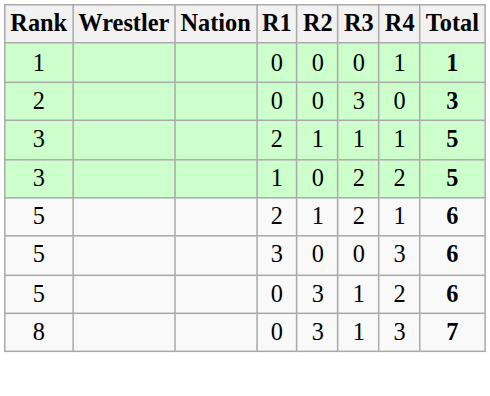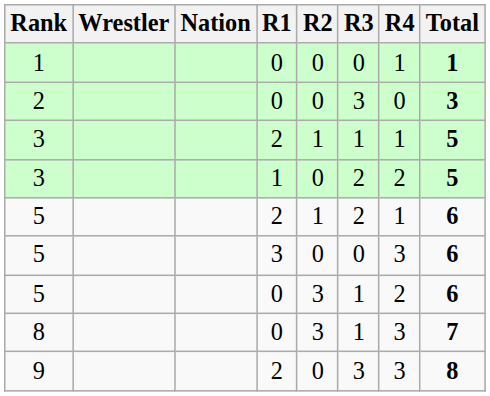 <table class="wikitable sortable" style="text-align:center;">
 <tr>
 <th>Rank</th>
 <th>Wrestler</th>
 <th>Nation</th>
 <th>R1</th>
 <th>R2</th>
 <th>R3</th>
 <th>R4</th>
 <th>Total</th>
 </tr>
 <tr style="background:#cfc;">
 <td>1</td>
 <td align=left></td>
 <td align=left></td>
 <td>0</td>
 <td>0</td>
 <td>0</td>
 <td>1</td>
 <td><strong>1</strong></td>
 </tr>
 <tr style="background:#cfc;">
 <td>2</td>
 <td align=left></td>
 <td align=left></td>
 <td>0</td>
 <td>0</td>
 <td>3</td>
 <td>0</td>
 <td><strong>3</strong></td>
 </tr>
 <tr style="background:#cfc;">
 <td>3</td>
 <td align=left></td>
 <td align=left></td>
 <td>2</td>
 <td>1</td>
 <td>1</td>
 <td>1</td>
 <td><strong>5</strong></td>
 </tr>
 <tr style="background:#cfc;">
 <td>3</td>
 <td align=left></td>
 <td align=left></td>
 <td>1</td>
 <td>0</td>
 <td>2</td>
 <td>2</td>
 <td><strong>5</strong></td>
 </tr>
 <tr>
 <td>5</td>
 <td align=left></td>
 <td align=left></td>
 <td>2</td>
 <td>1</td>
 <td>2</td>
 <td>1</td>
 <td><strong>6</strong></td>
 </tr>
 <tr>
 <td>5</td>
 <td align=left></td>
 <td align=left></td>
 <td>3</td>
 <td>0</td>
 <td>0</td>
 <td>3</td>
 <td><strong>6</strong></td>
 </tr>
 <tr>
 <td>5</td>
 <td align=left></td>
 <td align=left></td>
 <td>0</td>
 <td>3</td>
 <td>1</td>
 <td>2</td>
 <td><strong>6</strong></td>
 </tr>
 <tr>
 <td>8</td>
 <td align=left></td>
 <td align=left></td>
 <td>0</td>
 <td>3</td>
 <td>1</td>
 <td>3</td>
 <td><strong>7</strong></td>
 </tr>
+<tr>
+<td>9</td>
+<td align=left></td>
+<td align=left></td>
+<td>2</td>
+<td>0</td>
+<td>3</td>
+<td>3</td>
+<td><strong>8</strong></td>
+</tr>
 </table>
